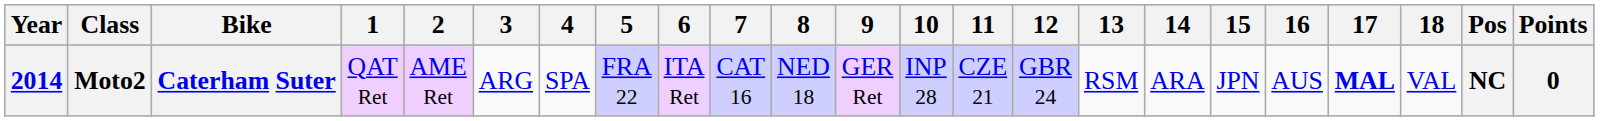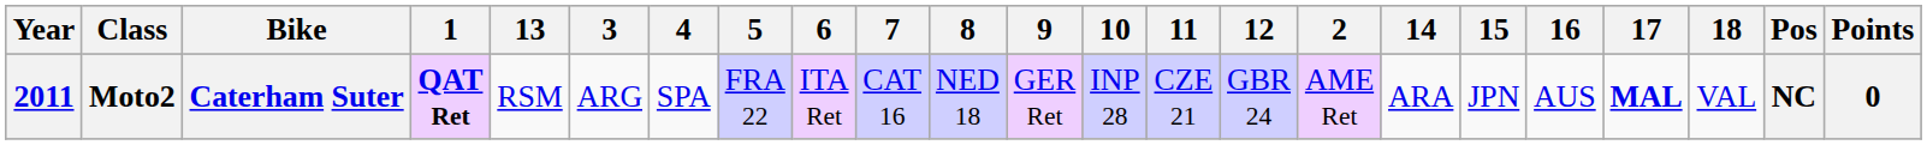 <table class="wikitable" style="text-align:center">
 <tr>
 <th>Year</th>
 <th>Class</th>
 <th>Bike</th>
 <th>1</th>
-<th>2</th>
+<th>13</th>
 <th>3</th>
 <th>4</th>
 <th>5</th>
 <th>6</th>
 <th>7</th>
 <th>8</th>
 <th>9</th>
 <th>10</th>
 <th>11</th>
 <th>12</th>
-<th>13</th>
+<th>2</th>
 <th>14</th>
 <th>15</th>
 <th>16</th>
 <th>17</th>
 <th>18</th>
 <th>Pos</th>
 <th>Points</th>
 </tr>
 <tr>
-<th align="left"><a href='#'>2014</a></th>
+<th align="left"><a href='#'>2011</a></th>
 <th align="left">Moto2</th>
 <th align="left"><a href='#'>Caterham</a> <a href='#'>Suter</a></th>
-<td style="background:#efcfff;"><a href='#'>QAT</a><br><small>Ret</small></td>
-<td style="background:#efcfff;"><a href='#'>AME</a><br><small>Ret</small></td>
+<td style="background:#efcfff;"><strong><a href='#'>QAT</a><br><small>Ret</small></strong></td>
+<td><a href='#'>RSM</a></td>
 <td><a href='#'>ARG</a></td>
 <td><a href='#'>SPA</a></td>
 <td style="background:#cfcfff;"><a href='#'>FRA</a><br><small>22</small></td>
 <td style="background:#efcfff;"><a href='#'>ITA</a><br><small>Ret</small></td>
 <td style="background:#cfcfff;"><a href='#'>CAT</a><br><small>16</small></td>
 <td style="background:#cfcfff;"><a href='#'>NED</a><br><small>18</small></td>
 <td style="background:#efcfff;"><a href='#'>GER</a><br><small>Ret</small></td>
 <td style="background:#cfcfff;"><a href='#'>INP</a><br><small>28</small></td>
 <td style="background:#cfcfff;"><a href='#'>CZE</a><br><small>21</small></td>
 <td style="background:#cfcfff;"><a href='#'>GBR</a><br><small>24</small></td>
-<td><a href='#'>RSM</a></td>
+<td style="background:#efcfff;"><a href='#'>AME</a><br><small>Ret</small></td>
 <td><a href='#'>ARA</a></td>
 <td><a href='#'>JPN</a></td>
 <td><a href='#'>AUS</a></td>
 <td><strong><a href='#'>MAL</a></strong></td>
 <td><a href='#'>VAL</a></td>
 <th>NC</th>
 <th>0</th>
 </tr>
 </table>
